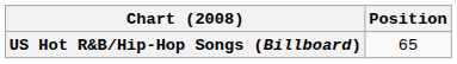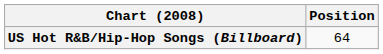 <table class="wikitable plainrowheaders" style="text-align:center">
 <tr>
 <th scope="col">Chart (2008)</th>
 <th scope="col">Position</th>
 </tr>
 <tr>
 <th scope="row">US Hot R&B/Hip-Hop Songs (<em>Billboard</em>)</th>
-<td>65</td>
+<td>64</td>
 </tr>
 </table>
